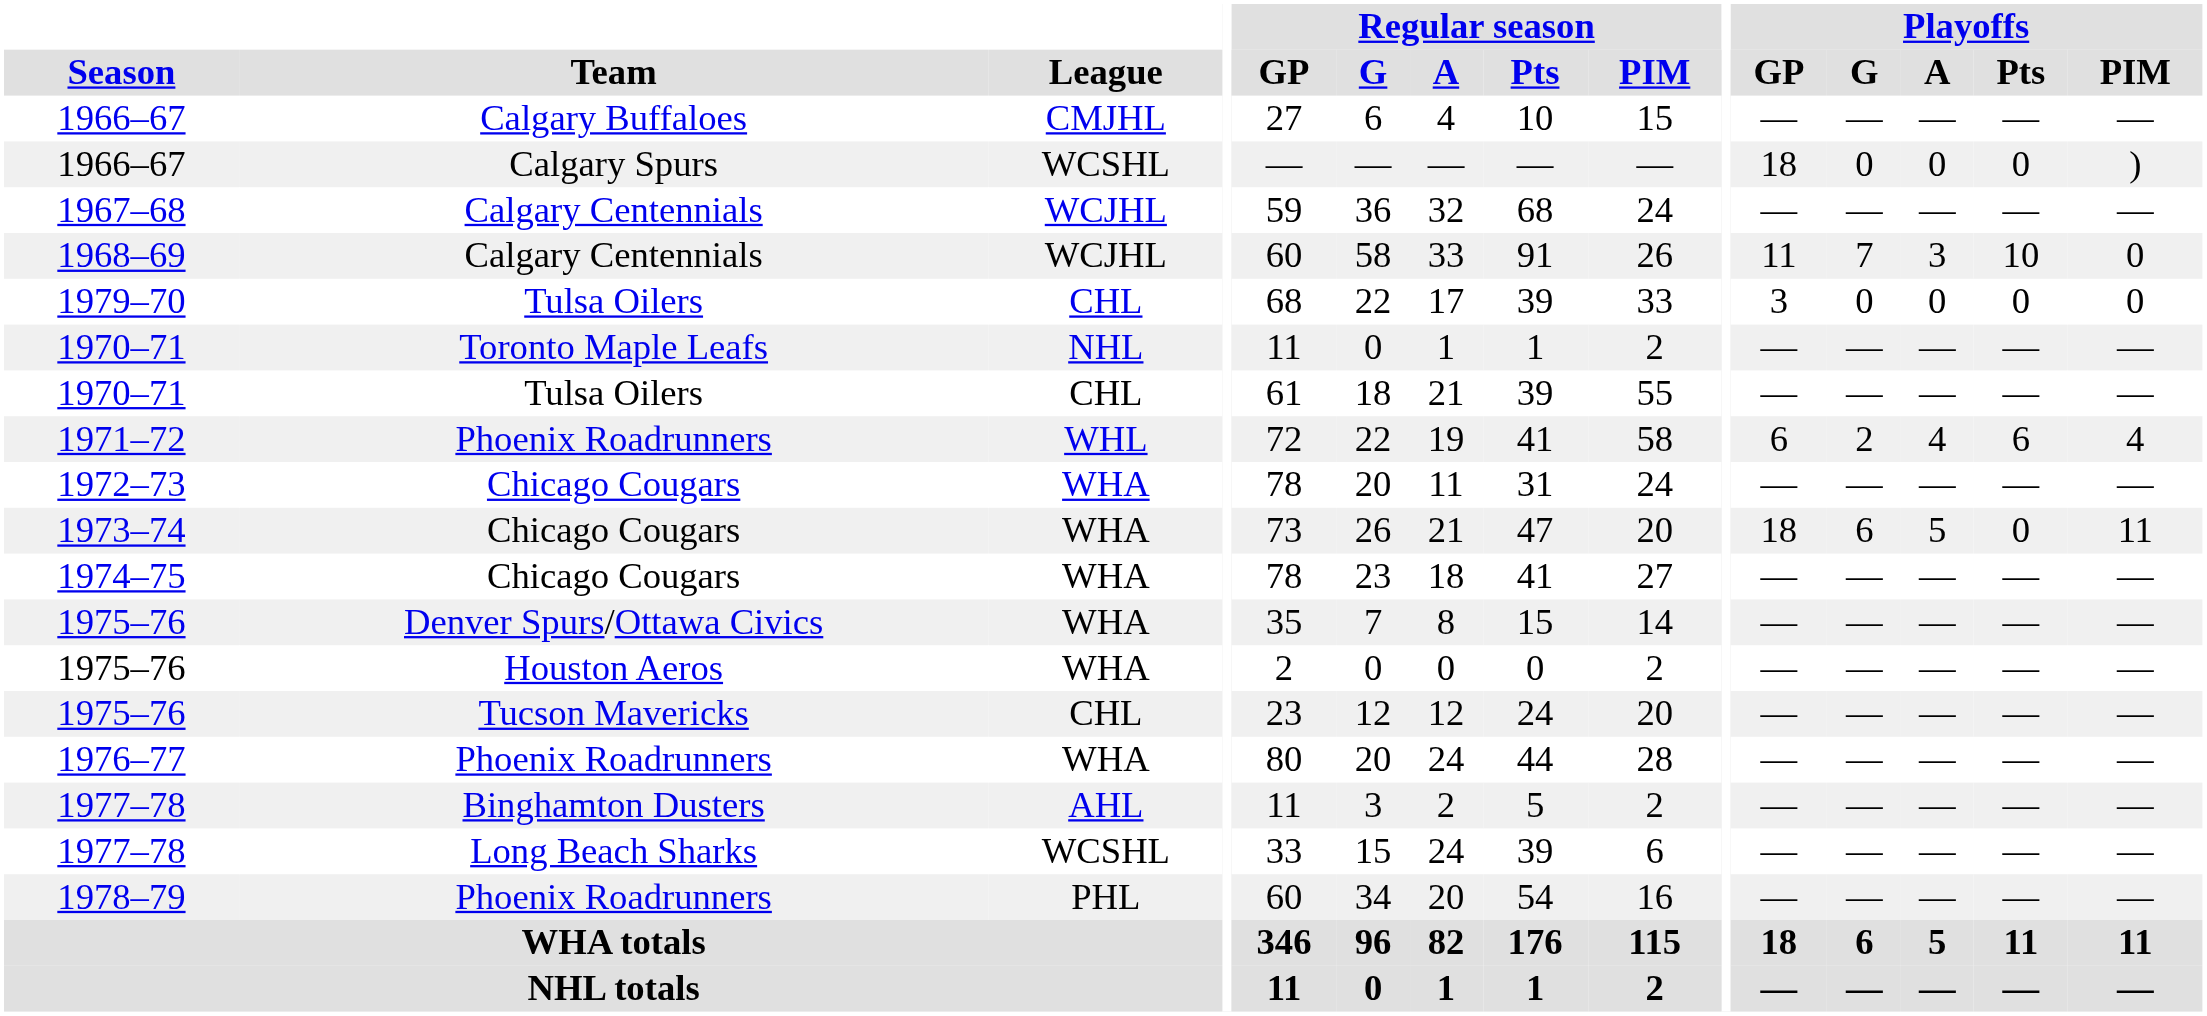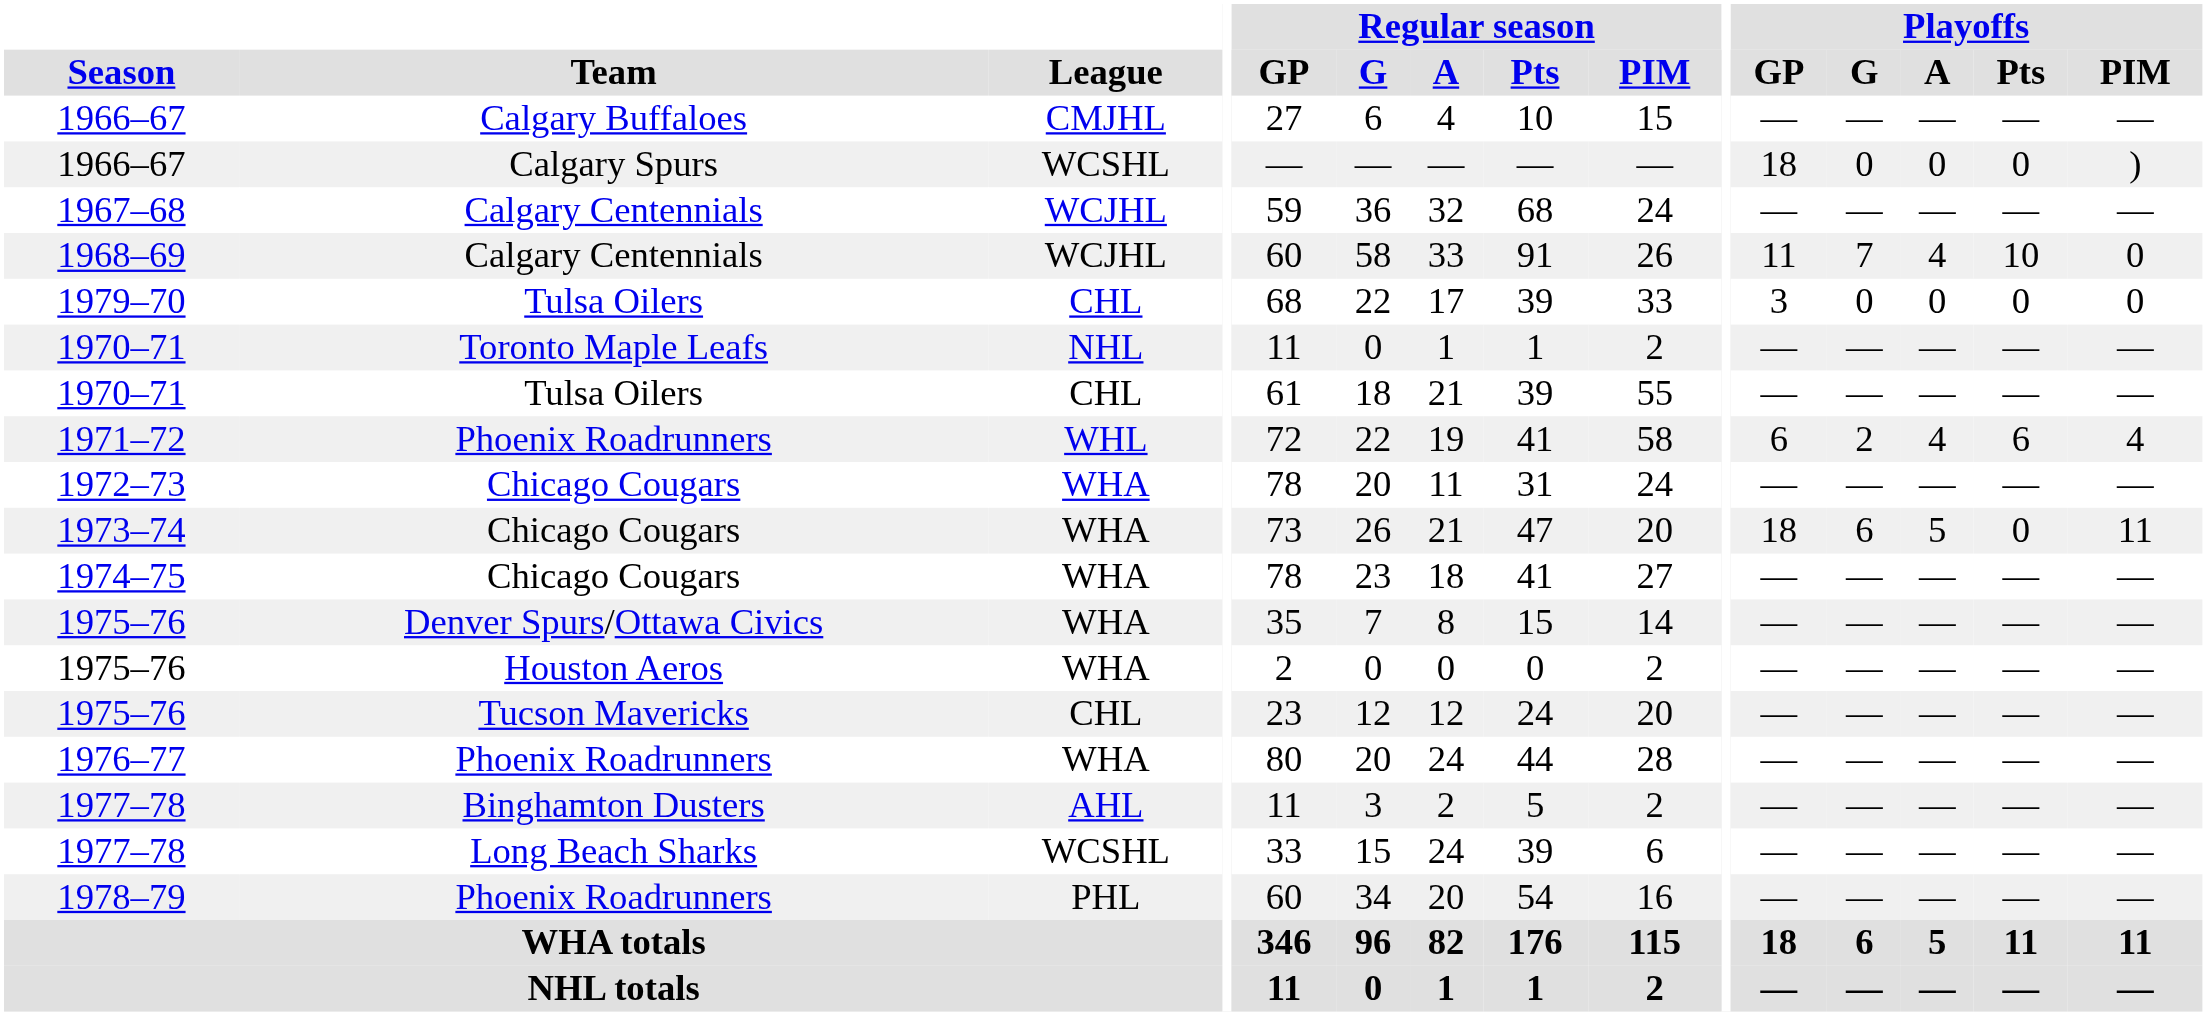 <table border="0" cellpadding="1" cellspacing="0" style="text-align:center; width:60em">
 <tr bgcolor="#e0e0e0">
 <th colspan="3" bgcolor="#ffffff"></th>
 <th rowspan="100" bgcolor="#ffffff"></th>
 <th colspan="5"><a href='#'>Regular season</a></th>
 <th rowspan="100" bgcolor="#ffffff"></th>
 <th colspan="5"><a href='#'>Playoffs</a></th>
 </tr>
 <tr bgcolor="#e0e0e0">
 <th><a href='#'>Season</a></th>
 <th>Team</th>
 <th>League</th>
 <th>GP</th>
 <th><a href='#'>G</a></th>
 <th><a href='#'>A</a></th>
 <th><a href='#'>Pts</a></th>
 <th><a href='#'>PIM</a></th>
 <th>GP</th>
 <th>G</th>
 <th>A</th>
 <th>Pts</th>
 <th>PIM</th>
 </tr>
 <tr>
 <td><a href='#'>1966–67</a></td>
 <td><a href='#'>Calgary Buffaloes</a></td>
 <td><a href='#'>CMJHL</a></td>
 <td>27</td>
 <td>6</td>
 <td>4</td>
 <td>10</td>
 <td>15</td>
 <td>—</td>
 <td>—</td>
 <td>—</td>
 <td>—</td>
 <td>—</td>
 </tr>
 <tr bgcolor="#f0f0f0">
 <td>1966–67</td>
 <td>Calgary Spurs</td>
 <td>WCSHL</td>
 <td>—</td>
 <td>—</td>
 <td>—</td>
 <td>—</td>
 <td>—</td>
 <td>18</td>
 <td>0</td>
 <td>0</td>
 <td>0</td>
 <td>)</td>
 </tr>
 <tr>
 <td><a href='#'>1967–68</a></td>
 <td><a href='#'>Calgary Centennials</a></td>
 <td><a href='#'>WCJHL</a></td>
 <td>59</td>
 <td>36</td>
 <td>32</td>
 <td>68</td>
 <td>24</td>
 <td>—</td>
 <td>—</td>
 <td>—</td>
 <td>—</td>
 <td>—</td>
 </tr>
 <tr bgcolor="#f0f0f0">
 <td><a href='#'>1968–69</a></td>
 <td>Calgary Centennials</td>
 <td>WCJHL</td>
 <td>60</td>
 <td>58</td>
 <td>33</td>
 <td>91</td>
 <td>26</td>
 <td>11</td>
 <td>7</td>
-<td>3</td>
+<td>4</td>
 <td>10</td>
 <td>0</td>
 </tr>
 <tr>
 <td><a href='#'>1979–70</a></td>
 <td><a href='#'>Tulsa Oilers</a></td>
 <td><a href='#'>CHL</a></td>
 <td>68</td>
 <td>22</td>
 <td>17</td>
 <td>39</td>
 <td>33</td>
 <td>3</td>
 <td>0</td>
 <td>0</td>
 <td>0</td>
 <td>0</td>
 </tr>
 <tr bgcolor="#f0f0f0">
 <td><a href='#'>1970–71</a></td>
 <td><a href='#'>Toronto Maple Leafs</a></td>
 <td><a href='#'>NHL</a></td>
 <td>11</td>
 <td>0</td>
 <td>1</td>
 <td>1</td>
 <td>2</td>
 <td>—</td>
 <td>—</td>
 <td>—</td>
 <td>—</td>
 <td>—</td>
 </tr>
 <tr>
 <td><a href='#'>1970–71</a></td>
 <td>Tulsa Oilers</td>
 <td>CHL</td>
 <td>61</td>
 <td>18</td>
 <td>21</td>
 <td>39</td>
 <td>55</td>
 <td>—</td>
 <td>—</td>
 <td>—</td>
 <td>—</td>
 <td>—</td>
 </tr>
 <tr bgcolor="#f0f0f0">
 <td><a href='#'>1971–72</a></td>
 <td><a href='#'>Phoenix Roadrunners</a></td>
 <td><a href='#'>WHL</a></td>
 <td>72</td>
 <td>22</td>
 <td>19</td>
 <td>41</td>
 <td>58</td>
 <td>6</td>
 <td>2</td>
 <td>4</td>
 <td>6</td>
 <td>4</td>
 </tr>
 <tr>
 <td><a href='#'>1972–73</a></td>
 <td><a href='#'>Chicago Cougars</a></td>
 <td><a href='#'>WHA</a></td>
 <td>78</td>
 <td>20</td>
 <td>11</td>
 <td>31</td>
 <td>24</td>
 <td>—</td>
 <td>—</td>
 <td>—</td>
 <td>—</td>
 <td>—</td>
 </tr>
 <tr bgcolor="#f0f0f0">
 <td><a href='#'>1973–74</a></td>
 <td>Chicago Cougars</td>
 <td>WHA</td>
 <td>73</td>
 <td>26</td>
 <td>21</td>
 <td>47</td>
 <td>20</td>
 <td>18</td>
 <td>6</td>
 <td>5</td>
 <td>0</td>
 <td>11</td>
 </tr>
 <tr>
 <td><a href='#'>1974–75</a></td>
 <td>Chicago Cougars</td>
 <td>WHA</td>
 <td>78</td>
 <td>23</td>
 <td>18</td>
 <td>41</td>
 <td>27</td>
 <td>—</td>
 <td>—</td>
 <td>—</td>
 <td>—</td>
 <td>—</td>
 </tr>
 <tr bgcolor="#f0f0f0">
 <td><a href='#'>1975–76</a></td>
 <td><a href='#'>Denver Spurs</a>/<a href='#'>Ottawa Civics</a></td>
 <td>WHA</td>
 <td>35</td>
 <td>7</td>
 <td>8</td>
 <td>15</td>
 <td>14</td>
 <td>—</td>
 <td>—</td>
 <td>—</td>
 <td>—</td>
 <td>—</td>
 </tr>
 <tr>
 <td>1975–76</td>
 <td><a href='#'>Houston Aeros</a></td>
 <td>WHA</td>
 <td>2</td>
 <td>0</td>
 <td>0</td>
 <td>0</td>
 <td>2</td>
 <td>—</td>
 <td>—</td>
 <td>—</td>
 <td>—</td>
 <td>—</td>
 </tr>
 <tr bgcolor="#f0f0f0">
 <td><a href='#'>1975–76</a></td>
 <td><a href='#'>Tucson Mavericks</a></td>
 <td>CHL</td>
 <td>23</td>
 <td>12</td>
 <td>12</td>
 <td>24</td>
 <td>20</td>
 <td>—</td>
 <td>—</td>
 <td>—</td>
 <td>—</td>
 <td>—</td>
 </tr>
 <tr>
 <td><a href='#'>1976–77</a></td>
 <td><a href='#'>Phoenix Roadrunners</a></td>
 <td>WHA</td>
 <td>80</td>
 <td>20</td>
 <td>24</td>
 <td>44</td>
 <td>28</td>
 <td>—</td>
 <td>—</td>
 <td>—</td>
 <td>—</td>
 <td>—</td>
 </tr>
 <tr bgcolor="#f0f0f0">
 <td><a href='#'>1977–78</a></td>
 <td><a href='#'>Binghamton Dusters</a></td>
 <td><a href='#'>AHL</a></td>
 <td>11</td>
 <td>3</td>
 <td>2</td>
 <td>5</td>
 <td>2</td>
 <td>—</td>
 <td>—</td>
 <td>—</td>
 <td>—</td>
 <td>—</td>
 </tr>
 <tr>
 <td><a href='#'>1977–78</a></td>
 <td><a href='#'>Long Beach Sharks</a></td>
 <td>WCSHL</td>
 <td>33</td>
 <td>15</td>
 <td>24</td>
 <td>39</td>
 <td>6</td>
 <td>—</td>
 <td>—</td>
 <td>—</td>
 <td>—</td>
 <td>—</td>
 </tr>
 <tr bgcolor="#f0f0f0">
 <td><a href='#'>1978–79</a></td>
 <td><a href='#'>Phoenix Roadrunners</a></td>
 <td>PHL</td>
 <td>60</td>
 <td>34</td>
 <td>20</td>
 <td>54</td>
 <td>16</td>
 <td>—</td>
 <td>—</td>
 <td>—</td>
 <td>—</td>
 <td>—</td>
 </tr>
 <tr bgcolor="#e0e0e0">
 <th colspan="3">WHA totals</th>
 <th>346</th>
 <th>96</th>
 <th>82</th>
 <th>176</th>
 <th>115</th>
 <th>18</th>
 <th>6</th>
 <th>5</th>
 <th>11</th>
 <th>11</th>
 </tr>
 <tr bgcolor="#e0e0e0">
 <th colspan="3">NHL totals</th>
 <th>11</th>
 <th>0</th>
 <th>1</th>
 <th>1</th>
 <th>2</th>
 <th>—</th>
 <th>—</th>
 <th>—</th>
 <th>—</th>
 <th>—</th>
 </tr>
 </table>
